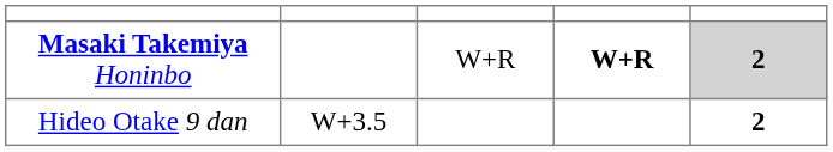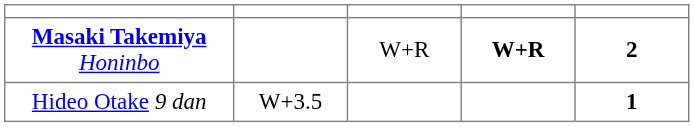 <table class="toccolours" border="1" cellpadding="4" cellspacing="0" style="border-collapse: collapse; margin:0;">
 <tr>
 <th width=150></th>
 <th width=70></th>
 <th width=70></th>
 <th width=70></th>
 <th width=70></th>
 </tr>
 <tr align=center>
 <td><strong><a href='#'>Masaki Takemiya</a></strong> <em><a href='#'>Honinbo</a></em></td>
 <td></td>
 <td>W+R</td>
 <td><strong>W+R</strong></td>
-<td style="background: lightgrey;"><strong>2</strong></td>
+<td><strong>2</strong></td>
 </tr>
 <tr align=center>
 <td><a href='#'>Hideo Otake</a> <em>9 dan</em></td>
 <td>W+3.5</td>
 <td></td>
 <td></td>
-<td><strong>2</strong></td>
+<td><strong>1</strong></td>
 </tr>
 </table>
